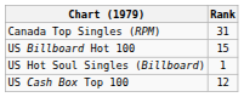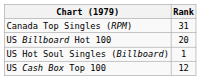 <table class="wikitable sortable">
 <tr>
 <th>Chart (1979)</th>
 <th style="text-align:center;">Rank</th>
 </tr>
 <tr>
 <td>Canada Top Singles (<em>RPM</em>)</td>
 <td style="text-align:center;">31</td>
 </tr>
 <tr>
 <td>US <em>Billboard</em> Hot 100</td>
-<td style="text-align:center;">15</td>
+<td style="text-align:center;">20</td>
 </tr>
 <tr>
 <td>US Hot Soul Singles (<em>Billboard</em>)</td>
 <td style="text-align:center;">1</td>
 </tr>
 <tr>
 <td>US <em>Cash Box</em> Top 100</td>
 <td style="text-align:center;">12</td>
 </tr>
 </table>
